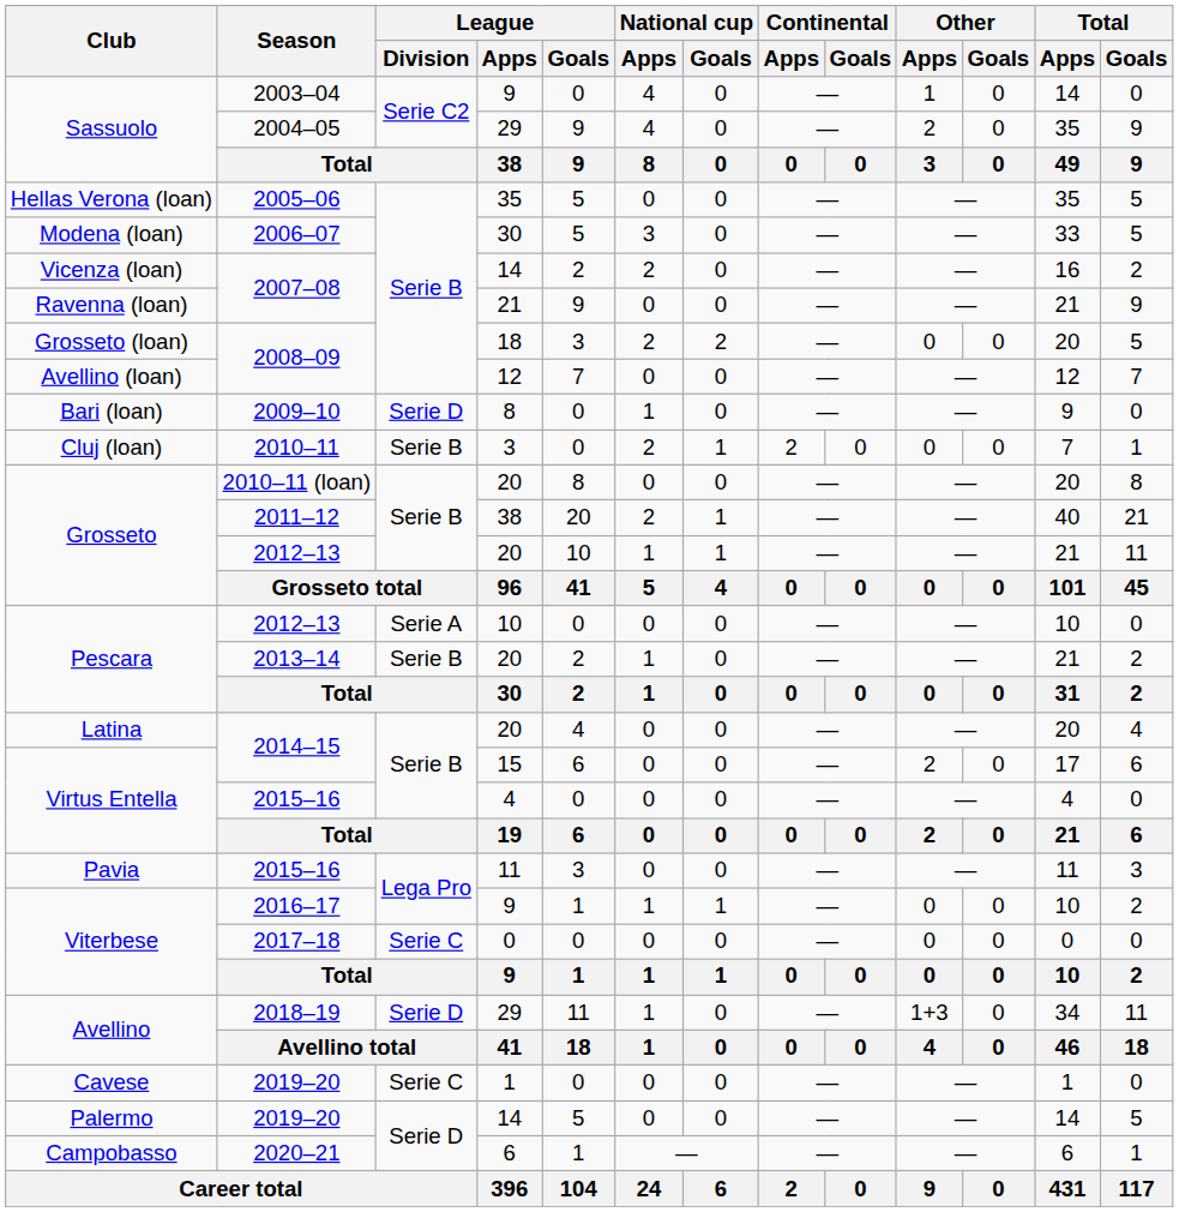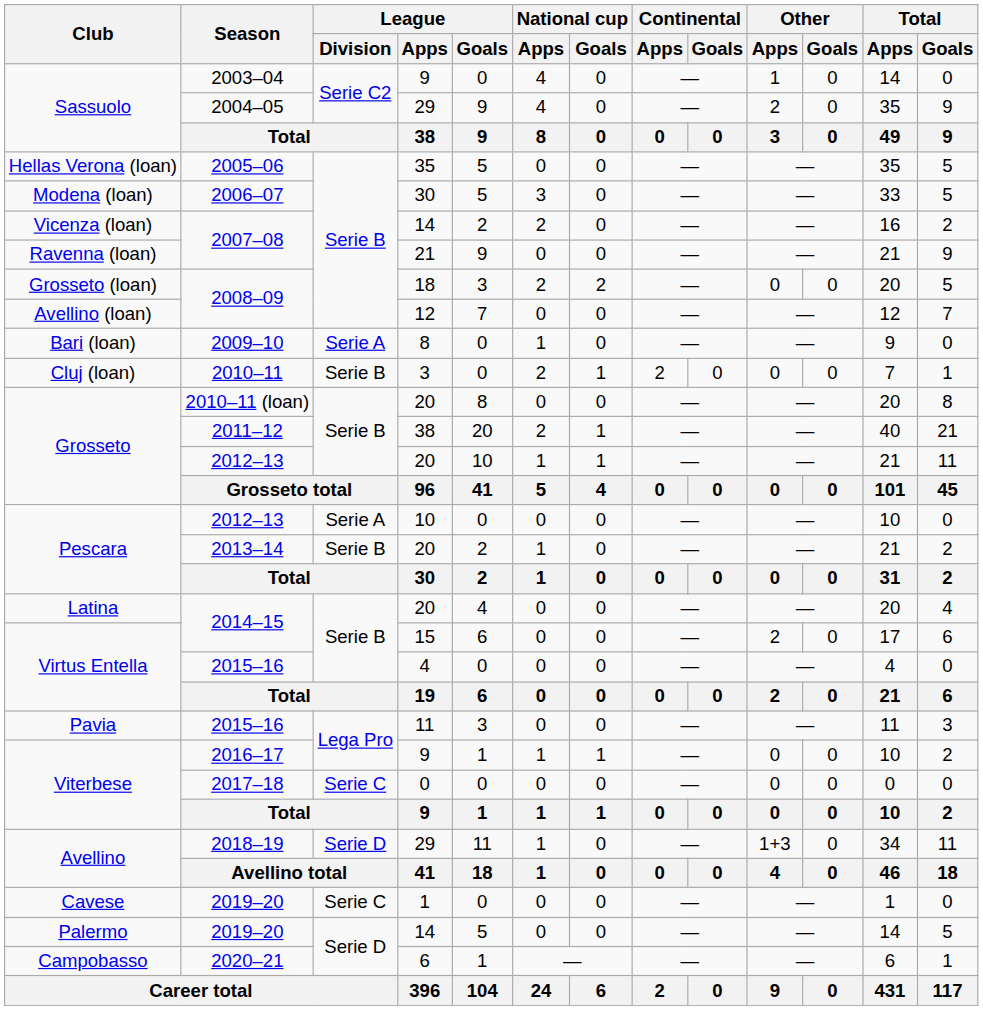 <table class="wikitable" style="text-align: center;">
 <tr>
 <th rowspan="2">Club</th>
 <th rowspan="2">Season</th>
 <th colspan="3">League</th>
 <th colspan="2">National cup</th>
 <th colspan="2">Continental</th>
 <th colspan="2">Other</th>
 <th colspan="2">Total</th>
 </tr>
 <tr>
 <th>Division</th>
 <th>Apps</th>
 <th>Goals</th>
 <th>Apps</th>
 <th>Goals</th>
 <th>Apps</th>
 <th>Goals</th>
 <th>Apps</th>
 <th>Goals</th>
 <th>Apps</th>
 <th>Goals</th>
 </tr>
 <tr>
 <td rowspan="3"><a href='#'>Sassuolo</a></td>
 <td>2003–04</td>
 <td rowspan="2"><a href='#'>Serie C2</a></td>
 <td>9</td>
 <td>0</td>
 <td>4</td>
 <td>0</td>
 <td colspan="2">—</td>
 <td>1</td>
 <td>0</td>
 <td>14</td>
 <td>0</td>
 </tr>
 <tr>
 <td>2004–05</td>
 <td>29</td>
 <td>9</td>
 <td>4</td>
 <td>0</td>
 <td colspan="2">—</td>
 <td>2</td>
 <td>0</td>
 <td>35</td>
 <td>9</td>
 </tr>
 <tr>
 <th colspan="2">Total</th>
 <th>38</th>
 <th>9</th>
 <th>8</th>
 <th>0</th>
 <th>0</th>
 <th>0</th>
 <th>3</th>
 <th>0</th>
 <th>49</th>
 <th>9</th>
 </tr>
 <tr>
 <td><a href='#'>Hellas Verona</a> (loan)</td>
 <td><a href='#'>2005–06</a></td>
 <td rowspan="6"><a href='#'>Serie B</a></td>
 <td>35</td>
 <td>5</td>
 <td>0</td>
 <td>0</td>
 <td colspan="2">—</td>
 <td colspan="2">—</td>
 <td>35</td>
 <td>5</td>
 </tr>
 <tr>
 <td><a href='#'>Modena</a> (loan)</td>
 <td><a href='#'>2006–07</a></td>
 <td>30</td>
 <td>5</td>
 <td>3</td>
 <td>0</td>
 <td colspan="2">—</td>
 <td colspan="2">—</td>
 <td>33</td>
 <td>5</td>
 </tr>
 <tr>
 <td><a href='#'>Vicenza</a> (loan)</td>
 <td rowspan="2"><a href='#'>2007–08</a></td>
 <td>14</td>
 <td>2</td>
 <td>2</td>
 <td>0</td>
 <td colspan="2">—</td>
 <td colspan="2">—</td>
 <td>16</td>
 <td>2</td>
 </tr>
 <tr>
 <td><a href='#'>Ravenna</a> (loan)</td>
 <td>21</td>
 <td>9</td>
 <td>0</td>
 <td>0</td>
 <td colspan="2">—</td>
 <td colspan="2">—</td>
 <td>21</td>
 <td>9</td>
 </tr>
 <tr>
 <td><a href='#'>Grosseto</a> (loan)</td>
 <td rowspan="2"><a href='#'>2008–09</a></td>
 <td>18</td>
 <td>3</td>
 <td>2</td>
 <td>2</td>
 <td colspan="2">—</td>
 <td>0</td>
 <td>0</td>
 <td>20</td>
 <td>5</td>
 </tr>
 <tr>
 <td><a href='#'>Avellino</a> (loan)</td>
 <td>12</td>
 <td>7</td>
 <td>0</td>
 <td>0</td>
 <td colspan="2">—</td>
 <td colspan="2">—</td>
 <td>12</td>
 <td>7</td>
 </tr>
 <tr>
 <td><a href='#'>Bari</a> (loan)</td>
 <td><a href='#'>2009–10</a></td>
-<td><a href='#'>Serie D</a></td>
+<td><a href='#'>Serie A</a></td>
 <td>8</td>
 <td>0</td>
 <td>1</td>
 <td>0</td>
 <td colspan="2">—</td>
 <td colspan="2">—</td>
 <td>9</td>
 <td>0</td>
 </tr>
 <tr>
 <td><a href='#'>Cluj</a> (loan)</td>
 <td><a href='#'>2010–11</a></td>
 <td>Serie B</td>
 <td>3</td>
 <td>0</td>
 <td>2</td>
 <td>1</td>
 <td>2</td>
 <td>0</td>
 <td>0</td>
 <td>0</td>
 <td>7</td>
 <td>1</td>
 </tr>
 <tr>
 <td rowspan="4"><a href='#'>Grosseto</a></td>
 <td><a href='#'>2010–11</a> (loan)</td>
 <td rowspan="3">Serie B</td>
 <td>20</td>
 <td>8</td>
 <td>0</td>
 <td>0</td>
 <td colspan="2">—</td>
 <td colspan="2">—</td>
 <td>20</td>
 <td>8</td>
 </tr>
 <tr>
 <td><a href='#'>2011–12</a></td>
 <td>38</td>
 <td>20</td>
 <td>2</td>
 <td>1</td>
 <td colspan="2">—</td>
 <td colspan="2">—</td>
 <td>40</td>
 <td>21</td>
 </tr>
 <tr>
 <td><a href='#'>2012–13</a></td>
 <td>20</td>
 <td>10</td>
 <td>1</td>
 <td>1</td>
 <td colspan="2">—</td>
 <td colspan="2">—</td>
 <td>21</td>
 <td>11</td>
 </tr>
 <tr>
 <th colspan="2">Grosseto total</th>
 <th>96</th>
 <th>41</th>
 <th>5</th>
 <th>4</th>
 <th>0</th>
 <th>0</th>
 <th>0</th>
 <th>0</th>
 <th>101</th>
 <th>45</th>
 </tr>
 <tr>
 <td rowspan="3"><a href='#'>Pescara</a></td>
 <td><a href='#'>2012–13</a></td>
 <td>Serie A</td>
 <td>10</td>
 <td>0</td>
 <td>0</td>
 <td>0</td>
 <td colspan="2">—</td>
 <td colspan="2">—</td>
 <td>10</td>
 <td>0</td>
 </tr>
 <tr>
 <td><a href='#'>2013–14</a></td>
 <td>Serie B</td>
 <td>20</td>
 <td>2</td>
 <td>1</td>
 <td>0</td>
 <td colspan="2">—</td>
 <td colspan="2">—</td>
 <td>21</td>
 <td>2</td>
 </tr>
 <tr>
 <th colspan="2">Total</th>
 <th>30</th>
 <th>2</th>
 <th>1</th>
 <th>0</th>
 <th>0</th>
 <th>0</th>
 <th>0</th>
 <th>0</th>
 <th>31</th>
 <th>2</th>
 </tr>
 <tr>
 <td><a href='#'>Latina</a></td>
 <td rowspan="2"><a href='#'>2014–15</a></td>
 <td rowspan="3">Serie B</td>
 <td>20</td>
 <td>4</td>
 <td>0</td>
 <td>0</td>
 <td colspan="2">—</td>
 <td colspan="2">—</td>
 <td>20</td>
 <td>4</td>
 </tr>
 <tr>
 <td rowspan="3"><a href='#'>Virtus Entella</a></td>
 <td>15</td>
 <td>6</td>
 <td>0</td>
 <td>0</td>
 <td colspan="2">—</td>
 <td>2</td>
 <td>0</td>
 <td>17</td>
 <td>6</td>
 </tr>
 <tr>
 <td><a href='#'>2015–16</a></td>
 <td>4</td>
 <td>0</td>
 <td>0</td>
 <td>0</td>
 <td colspan="2">—</td>
 <td colspan="2">—</td>
 <td>4</td>
 <td>0</td>
 </tr>
 <tr>
 <th colspan="2">Total</th>
 <th>19</th>
 <th>6</th>
 <th>0</th>
 <th>0</th>
 <th>0</th>
 <th>0</th>
 <th>2</th>
 <th>0</th>
 <th>21</th>
 <th>6</th>
 </tr>
 <tr>
 <td><a href='#'>Pavia</a></td>
 <td><a href='#'>2015–16</a></td>
 <td rowspan="2"><a href='#'>Lega Pro</a></td>
 <td>11</td>
 <td>3</td>
 <td>0</td>
 <td>0</td>
 <td colspan="2">—</td>
 <td colspan="2">—</td>
 <td>11</td>
 <td>3</td>
 </tr>
 <tr>
 <td rowspan="3"><a href='#'>Viterbese</a></td>
 <td><a href='#'>2016–17</a></td>
 <td>9</td>
 <td>1</td>
 <td>1</td>
 <td>1</td>
 <td colspan="2">—</td>
 <td>0</td>
 <td>0</td>
 <td>10</td>
 <td>2</td>
 </tr>
 <tr>
 <td><a href='#'>2017–18</a></td>
 <td><a href='#'>Serie C</a></td>
 <td>0</td>
 <td>0</td>
 <td>0</td>
 <td>0</td>
 <td colspan="2">—</td>
 <td>0</td>
 <td>0</td>
 <td>0</td>
 <td>0</td>
 </tr>
 <tr>
 <th colspan="2">Total</th>
 <th>9</th>
 <th>1</th>
 <th>1</th>
 <th>1</th>
 <th>0</th>
 <th>0</th>
 <th>0</th>
 <th>0</th>
 <th>10</th>
 <th>2</th>
 </tr>
 <tr>
 <td rowspan="2"><a href='#'>Avellino</a></td>
 <td><a href='#'>2018–19</a></td>
 <td><a href='#'>Serie D</a></td>
 <td>29</td>
 <td>11</td>
 <td>1</td>
 <td>0</td>
 <td colspan="2">—</td>
 <td>1+3</td>
 <td>0</td>
 <td>34</td>
 <td>11</td>
 </tr>
 <tr>
 <th colspan="2">Avellino total</th>
 <th>41</th>
 <th>18</th>
 <th>1</th>
 <th>0</th>
 <th>0</th>
 <th>0</th>
 <th>4</th>
 <th>0</th>
 <th>46</th>
 <th>18</th>
 </tr>
 <tr>
 <td><a href='#'>Cavese</a></td>
 <td><a href='#'>2019–20</a></td>
 <td>Serie C</td>
 <td>1</td>
 <td>0</td>
 <td>0</td>
 <td>0</td>
 <td colspan="2">—</td>
 <td colspan="2">—</td>
 <td>1</td>
 <td>0</td>
 </tr>
 <tr>
 <td><a href='#'>Palermo</a></td>
 <td><a href='#'>2019–20</a></td>
 <td rowspan="2">Serie D</td>
 <td>14</td>
 <td>5</td>
 <td>0</td>
 <td>0</td>
 <td colspan="2">—</td>
 <td colspan="2">—</td>
 <td>14</td>
 <td>5</td>
 </tr>
 <tr>
 <td><a href='#'>Campobasso</a></td>
 <td><a href='#'>2020–21</a></td>
 <td>6</td>
 <td>1</td>
 <td colspan="2">—</td>
 <td colspan="2">—</td>
 <td colspan="2">—</td>
 <td>6</td>
 <td>1</td>
 </tr>
 <tr>
 <th colspan="3">Career total</th>
 <th>396</th>
 <th>104</th>
 <th>24</th>
 <th>6</th>
 <th>2</th>
 <th>0</th>
 <th>9</th>
 <th>0</th>
 <th>431</th>
 <th>117</th>
 </tr>
 </table>
